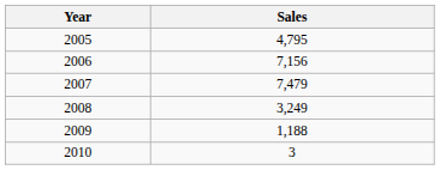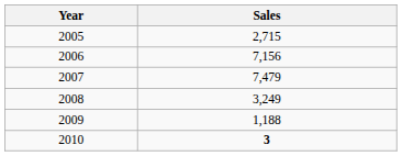 <table class="wikitable" style="font-size:90%; text-align:center">
 <tr>
 <th style="width:10em">Year</th>
 <th style="width:20em">Sales</th>
 </tr>
 <tr>
 <td>2005</td>
-<td>4,795</td>
+<td>2,715</td>
 </tr>
 <tr>
 <td>2006</td>
 <td>7,156</td>
 </tr>
 <tr>
 <td>2007</td>
 <td>7,479</td>
 </tr>
 <tr>
 <td>2008</td>
 <td>3,249</td>
 </tr>
 <tr>
 <td>2009</td>
 <td>1,188</td>
 </tr>
 <tr>
 <td>2010</td>
-<td>3</td>
+<td><strong>3</strong></td>
 </tr>
 </table>
